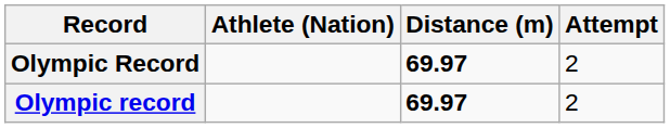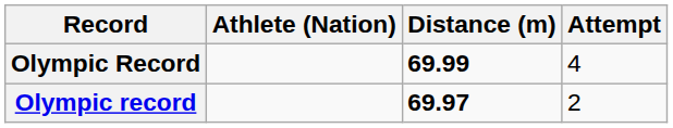 <table class="wikitable">
 <tr>
 <th>Record</th>
 <th>Athlete (Nation)</th>
 <th>Distance (m)</th>
 <th>Attempt</th>
 </tr>
 <tr>
 <th>Olympic Record</th>
 <td></td>
-<td><strong>69.97</strong></td>
-<td>2</td>
+<td><strong>69.99</strong></td>
+<td>4</td>
 </tr>
 <tr>
 <th><a href='#'>Olympic record</a></th>
 <td></td>
 <td><strong>69.97</strong></td>
 <td>2</td>
 </tr>
 </table>
